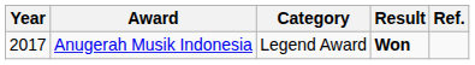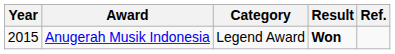 <table class="wikitable sortable">
 <tr>
 <th>Year</th>
 <th>Award</th>
 <th>Category</th>
 <th>Result</th>
 <th>Ref.</th>
 </tr>
 <tr>
-<td>2017</td>
+<td>2015</td>
 <td><a href='#'>Anugerah Musik Indonesia</a></td>
 <td>Legend Award</td>
 <td><strong>Won</strong></td>
 <td></td>
 </tr>
 </table>
